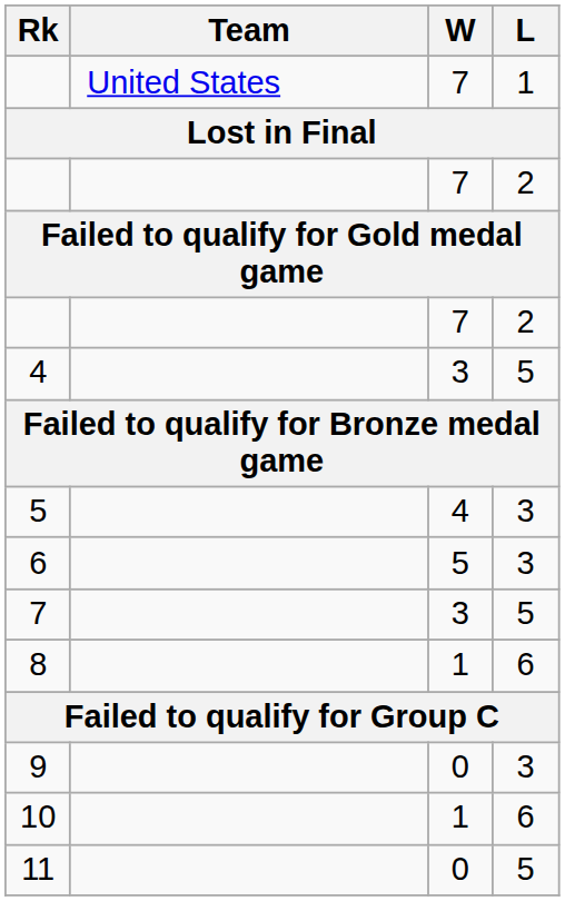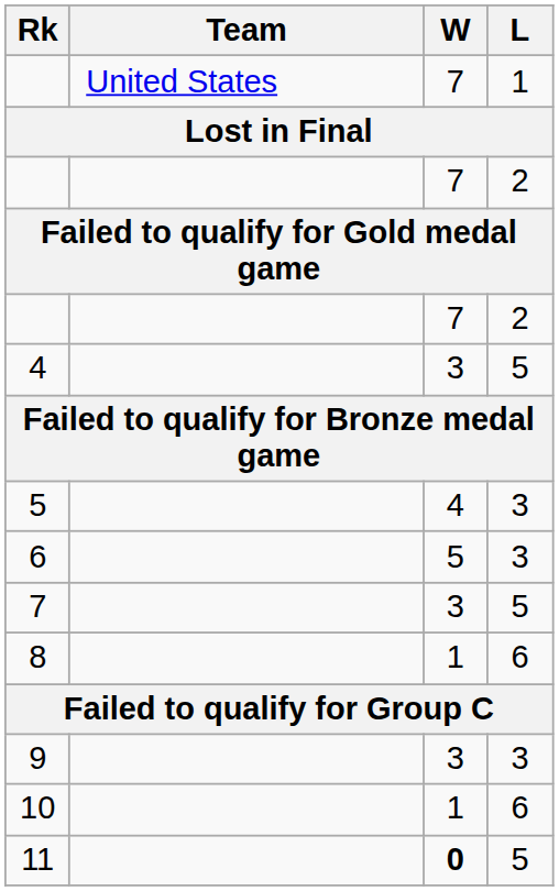 <table class=wikitable style=text-align:center>
 <tr>
 <th width=25>Rk</th>
 <th width=170>Team</th>
 <th width=25>W</th>
 <th width=25>L</th>
 </tr>
 <tr>
 <td></td>
 <td align=left> <a href='#'>United States</a></td>
 <td>7</td>
 <td>1</td>
 </tr>
 <tr>
 <th colspan="5">Lost in Final</th>
 </tr>
 <tr>
 <td></td>
 <td align=left></td>
 <td>7</td>
 <td>2</td>
 </tr>
 <tr>
 <th colspan="5">Failed to qualify for Gold medal game</th>
 </tr>
 <tr>
 <td></td>
 <td align=left></td>
 <td>7</td>
 <td>2</td>
 </tr>
 <tr>
 <td>4</td>
 <td align=left></td>
 <td>3</td>
 <td>5</td>
 </tr>
 <tr>
 <th colspan="5">Failed to qualify for Bronze medal game</th>
 </tr>
 <tr>
 <td>5</td>
 <td align=left></td>
 <td>4</td>
 <td>3</td>
 </tr>
 <tr>
 <td>6</td>
 <td align=left></td>
 <td>5</td>
 <td>3</td>
 </tr>
 <tr>
 <td>7</td>
 <td align=left></td>
 <td>3</td>
 <td>5</td>
 </tr>
 <tr>
 <td>8</td>
 <td align=left></td>
 <td>1</td>
 <td>6</td>
 </tr>
 <tr>
 <th colspan="5">Failed to qualify for Group C</th>
 </tr>
 <tr>
 <td>9</td>
 <td align=left></td>
-<td>0</td>
+<td>3</td>
 <td>3</td>
 </tr>
 <tr>
 <td>10</td>
 <td align=left></td>
 <td>1</td>
 <td>6</td>
 </tr>
 <tr>
 <td>11</td>
 <td align=left></td>
-<td>0</td>
+<td><strong>0</strong></td>
 <td>5</td>
 </tr>
 </table>
